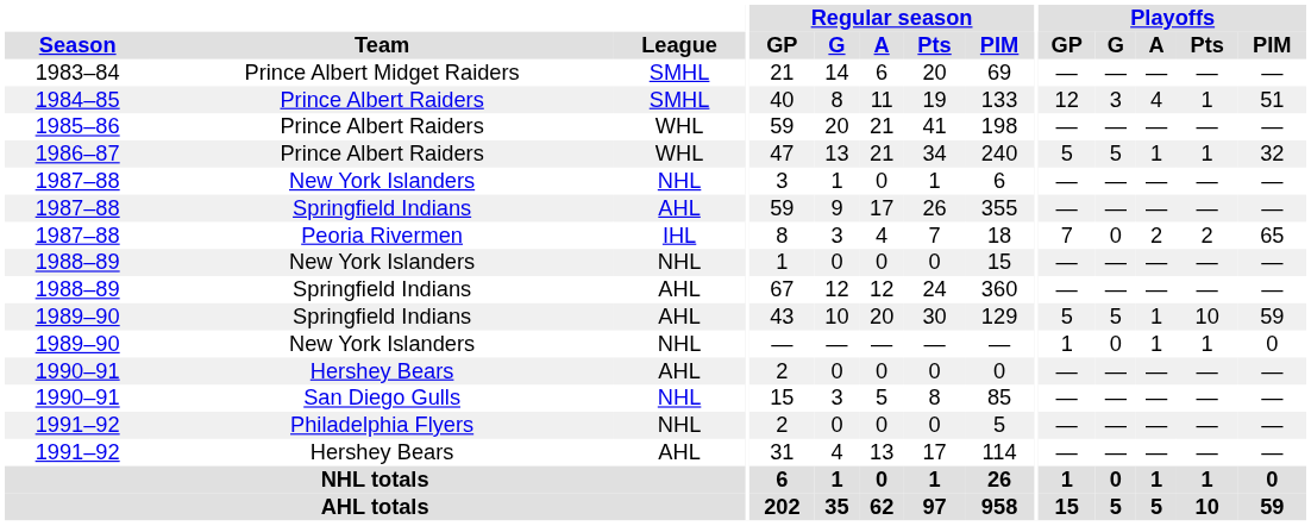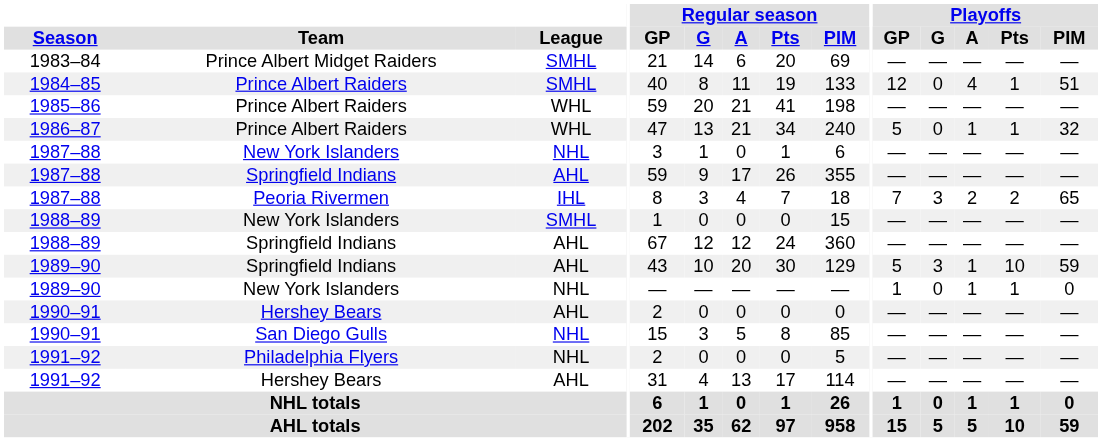 <table border="0" cellpadding="1" cellspacing="0" style="text-align:center; width:60em">
 <tr bgcolor="#e0e0e0">
 <th colspan="3" bgcolor="#ffffff"></th>
 <th rowspan="99" bgcolor="#ffffff"></th>
 <th colspan="5"><a href='#'>Regular season</a></th>
 <th rowspan="99" bgcolor="#ffffff"></th>
 <th colspan="5"><a href='#'>Playoffs</a></th>
 </tr>
 <tr bgcolor="#e0e0e0">
 <th><a href='#'>Season</a></th>
 <th>Team</th>
 <th>League</th>
 <th>GP</th>
 <th><a href='#'>G</a></th>
 <th><a href='#'>A</a></th>
 <th><a href='#'>Pts</a></th>
 <th><a href='#'>PIM</a></th>
 <th>GP</th>
 <th>G</th>
 <th>A</th>
 <th>Pts</th>
 <th>PIM</th>
 </tr>
 <tr>
 <td>1983–84</td>
 <td>Prince Albert Midget Raiders</td>
 <td><a href='#'>SMHL</a></td>
 <td>21</td>
 <td>14</td>
 <td>6</td>
 <td>20</td>
 <td>69</td>
 <td>—</td>
 <td>—</td>
 <td>—</td>
 <td>—</td>
 <td>—</td>
 </tr>
 <tr bgcolor="#f0f0f0">
 <td><a href='#'>1984–85</a></td>
 <td><a href='#'>Prince Albert Raiders</a></td>
 <td><a href='#'>SMHL</a></td>
 <td>40</td>
 <td>8</td>
 <td>11</td>
 <td>19</td>
 <td>133</td>
 <td>12</td>
-<td>3</td>
+<td>0</td>
 <td>4</td>
 <td>1</td>
 <td>51</td>
 </tr>
 <tr>
 <td><a href='#'>1985–86</a></td>
 <td>Prince Albert Raiders</td>
 <td>WHL</td>
 <td>59</td>
 <td>20</td>
 <td>21</td>
 <td>41</td>
 <td>198</td>
 <td>—</td>
 <td>—</td>
 <td>—</td>
 <td>—</td>
 <td>—</td>
 </tr>
 <tr bgcolor="#f0f0f0">
 <td><a href='#'>1986–87</a></td>
 <td>Prince Albert Raiders</td>
 <td>WHL</td>
 <td>47</td>
 <td>13</td>
 <td>21</td>
 <td>34</td>
 <td>240</td>
 <td>5</td>
-<td>5</td>
+<td>0</td>
 <td>1</td>
 <td>1</td>
 <td>32</td>
 </tr>
 <tr>
 <td><a href='#'>1987–88</a></td>
 <td><a href='#'>New York Islanders</a></td>
 <td><a href='#'>NHL</a></td>
 <td>3</td>
 <td>1</td>
 <td>0</td>
 <td>1</td>
 <td>6</td>
 <td>—</td>
 <td>—</td>
 <td>—</td>
 <td>—</td>
 <td>—</td>
 </tr>
 <tr bgcolor="#f0f0f0">
 <td><a href='#'>1987–88</a></td>
 <td><a href='#'>Springfield Indians</a></td>
 <td><a href='#'>AHL</a></td>
 <td>59</td>
 <td>9</td>
 <td>17</td>
 <td>26</td>
 <td>355</td>
 <td>—</td>
 <td>—</td>
 <td>—</td>
 <td>—</td>
 <td>—</td>
 </tr>
 <tr>
 <td><a href='#'>1987–88</a></td>
 <td><a href='#'>Peoria Rivermen</a></td>
 <td><a href='#'>IHL</a></td>
 <td>8</td>
 <td>3</td>
 <td>4</td>
 <td>7</td>
 <td>18</td>
 <td>7</td>
-<td>0</td>
+<td>3</td>
 <td>2</td>
 <td>2</td>
 <td>65</td>
 </tr>
 <tr bgcolor="#f0f0f0">
 <td><a href='#'>1988–89</a></td>
 <td>New York Islanders</td>
-<td>NHL</td>
+<td><a href='#'>SMHL</a></td>
 <td>1</td>
 <td>0</td>
 <td>0</td>
 <td>0</td>
 <td>15</td>
 <td>—</td>
 <td>—</td>
 <td>—</td>
 <td>—</td>
 <td>—</td>
 </tr>
 <tr>
 <td><a href='#'>1988–89</a></td>
 <td>Springfield Indians</td>
 <td>AHL</td>
 <td>67</td>
 <td>12</td>
 <td>12</td>
 <td>24</td>
 <td>360</td>
 <td>—</td>
 <td>—</td>
 <td>—</td>
 <td>—</td>
 <td>—</td>
 </tr>
 <tr bgcolor="#f0f0f0">
 <td><a href='#'>1989–90</a></td>
 <td>Springfield Indians</td>
 <td>AHL</td>
 <td>43</td>
 <td>10</td>
 <td>20</td>
 <td>30</td>
 <td>129</td>
 <td>5</td>
-<td>5</td>
+<td>3</td>
 <td>1</td>
 <td>10</td>
 <td>59</td>
 </tr>
 <tr>
 <td><a href='#'>1989–90</a></td>
 <td>New York Islanders</td>
 <td>NHL</td>
 <td>—</td>
 <td>—</td>
 <td>—</td>
 <td>—</td>
 <td>—</td>
 <td>1</td>
 <td>0</td>
 <td>1</td>
 <td>1</td>
 <td>0</td>
 </tr>
 <tr bgcolor="#f0f0f0">
 <td><a href='#'>1990–91</a></td>
 <td><a href='#'>Hershey Bears</a></td>
 <td>AHL</td>
 <td>2</td>
 <td>0</td>
 <td>0</td>
 <td>0</td>
 <td>0</td>
 <td>—</td>
 <td>—</td>
 <td>—</td>
 <td>—</td>
 <td>—</td>
 </tr>
 <tr>
 <td><a href='#'>1990–91</a></td>
 <td><a href='#'>San Diego Gulls</a></td>
 <td><a href='#'>NHL</a></td>
 <td>15</td>
 <td>3</td>
 <td>5</td>
 <td>8</td>
 <td>85</td>
 <td>—</td>
 <td>—</td>
 <td>—</td>
 <td>—</td>
 <td>—</td>
 </tr>
 <tr bgcolor="#f0f0f0">
 <td><a href='#'>1991–92</a></td>
 <td><a href='#'>Philadelphia Flyers</a></td>
 <td>NHL</td>
 <td>2</td>
 <td>0</td>
 <td>0</td>
 <td>0</td>
 <td>5</td>
 <td>—</td>
 <td>—</td>
 <td>—</td>
 <td>—</td>
 <td>—</td>
 </tr>
 <tr>
 <td><a href='#'>1991–92</a></td>
 <td>Hershey Bears</td>
 <td>AHL</td>
 <td>31</td>
 <td>4</td>
 <td>13</td>
 <td>17</td>
 <td>114</td>
 <td>—</td>
 <td>—</td>
 <td>—</td>
 <td>—</td>
 <td>—</td>
 </tr>
 <tr>
 </tr>
 <tr ALIGN="center" bgcolor="#e0e0e0">
 <th colspan="3">NHL totals</th>
 <th ALIGN="center">6</th>
 <th ALIGN="center">1</th>
 <th ALIGN="center">0</th>
 <th ALIGN="center">1</th>
 <th ALIGN="center">26</th>
 <th ALIGN="center">1</th>
 <th ALIGN="center">0</th>
 <th ALIGN="center">1</th>
 <th ALIGN="center">1</th>
 <th ALIGN="center">0</th>
 </tr>
 <tr>
 </tr>
 <tr ALIGN="center" bgcolor="#e0e0e0">
 <th colspan="3">AHL totals</th>
 <th ALIGN="center">202</th>
 <th ALIGN="center">35</th>
 <th ALIGN="center">62</th>
 <th ALIGN="center">97</th>
 <th ALIGN="center">958</th>
 <th ALIGN="center">15</th>
 <th ALIGN="center">5</th>
 <th ALIGN="center">5</th>
 <th ALIGN="center">10</th>
 <th ALIGN="center">59</th>
 </tr>
 </table>
